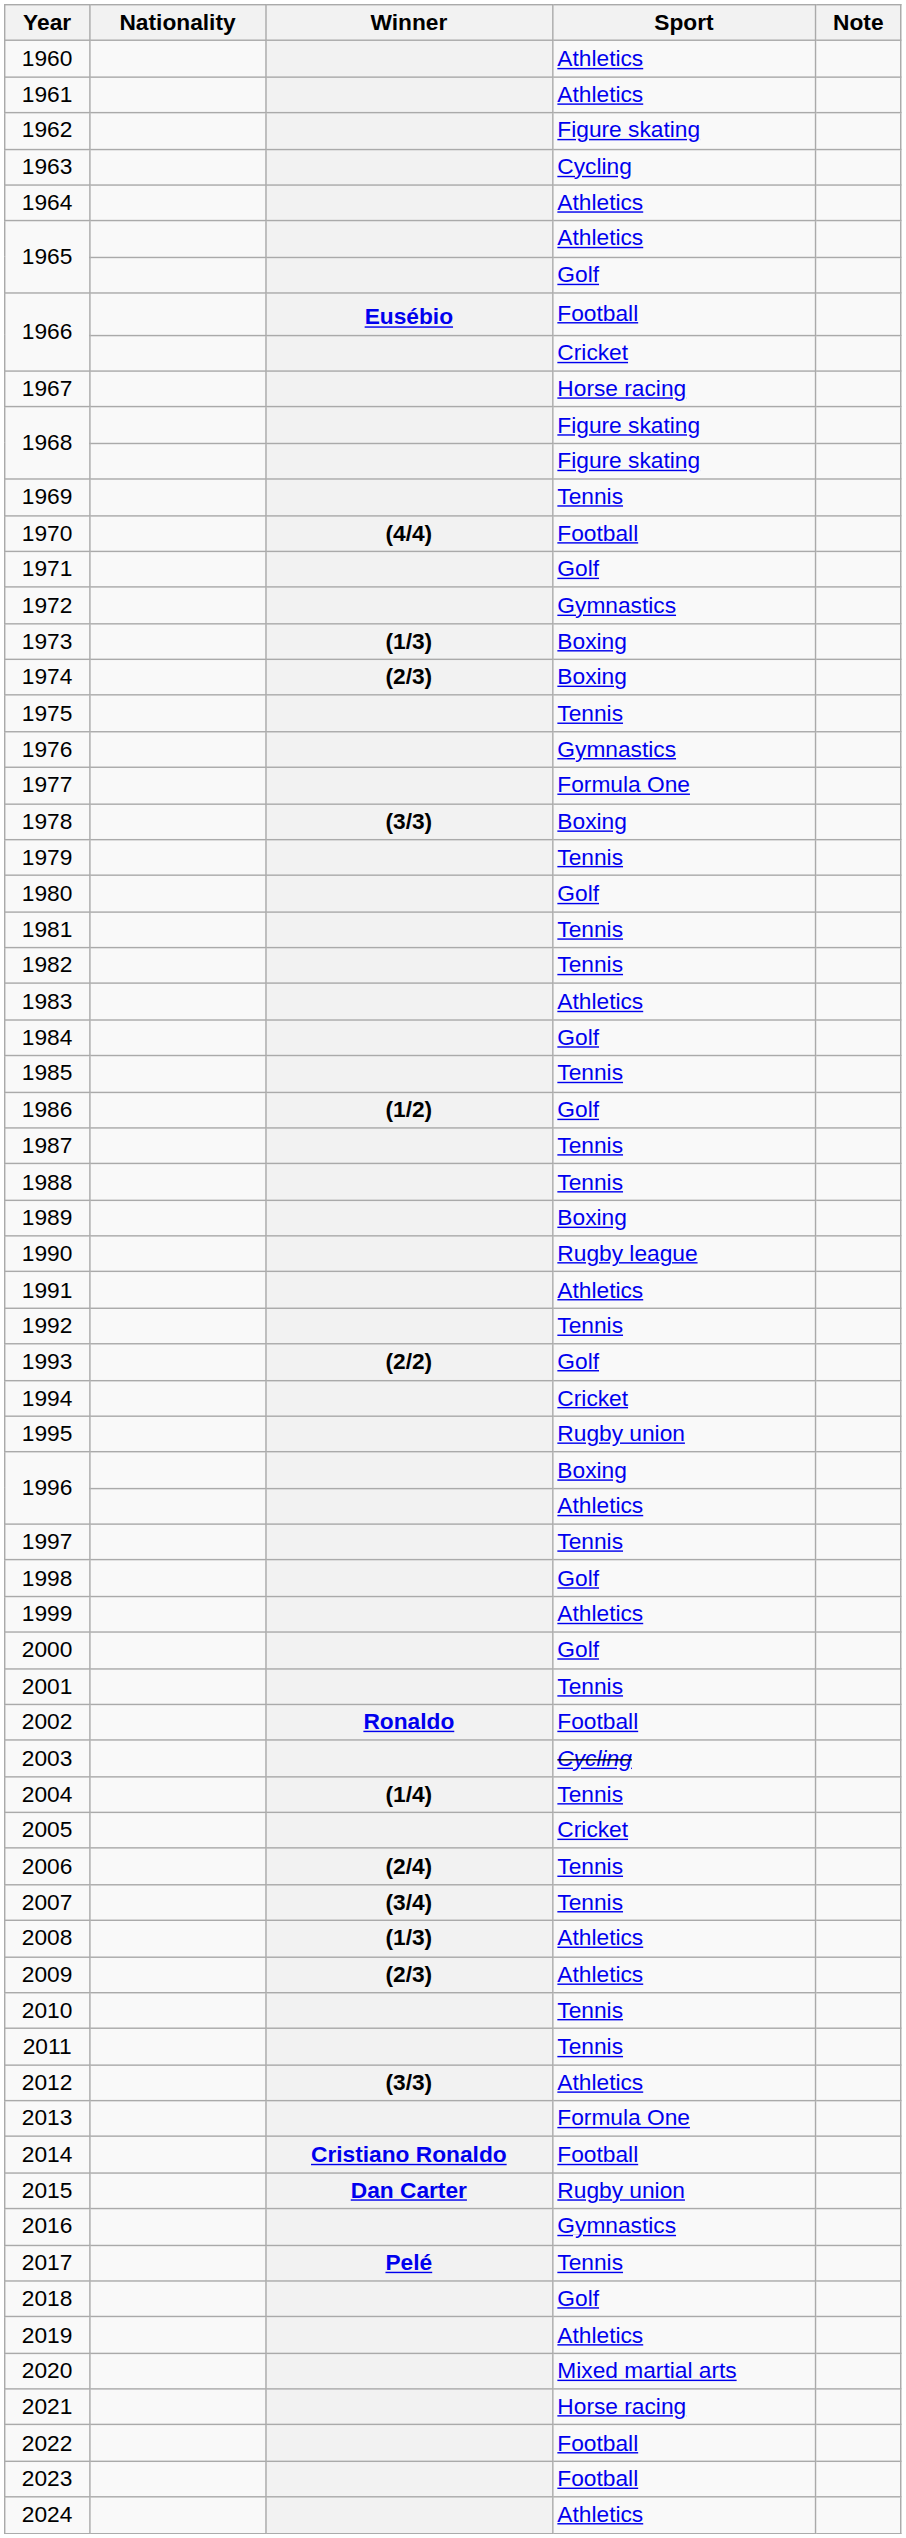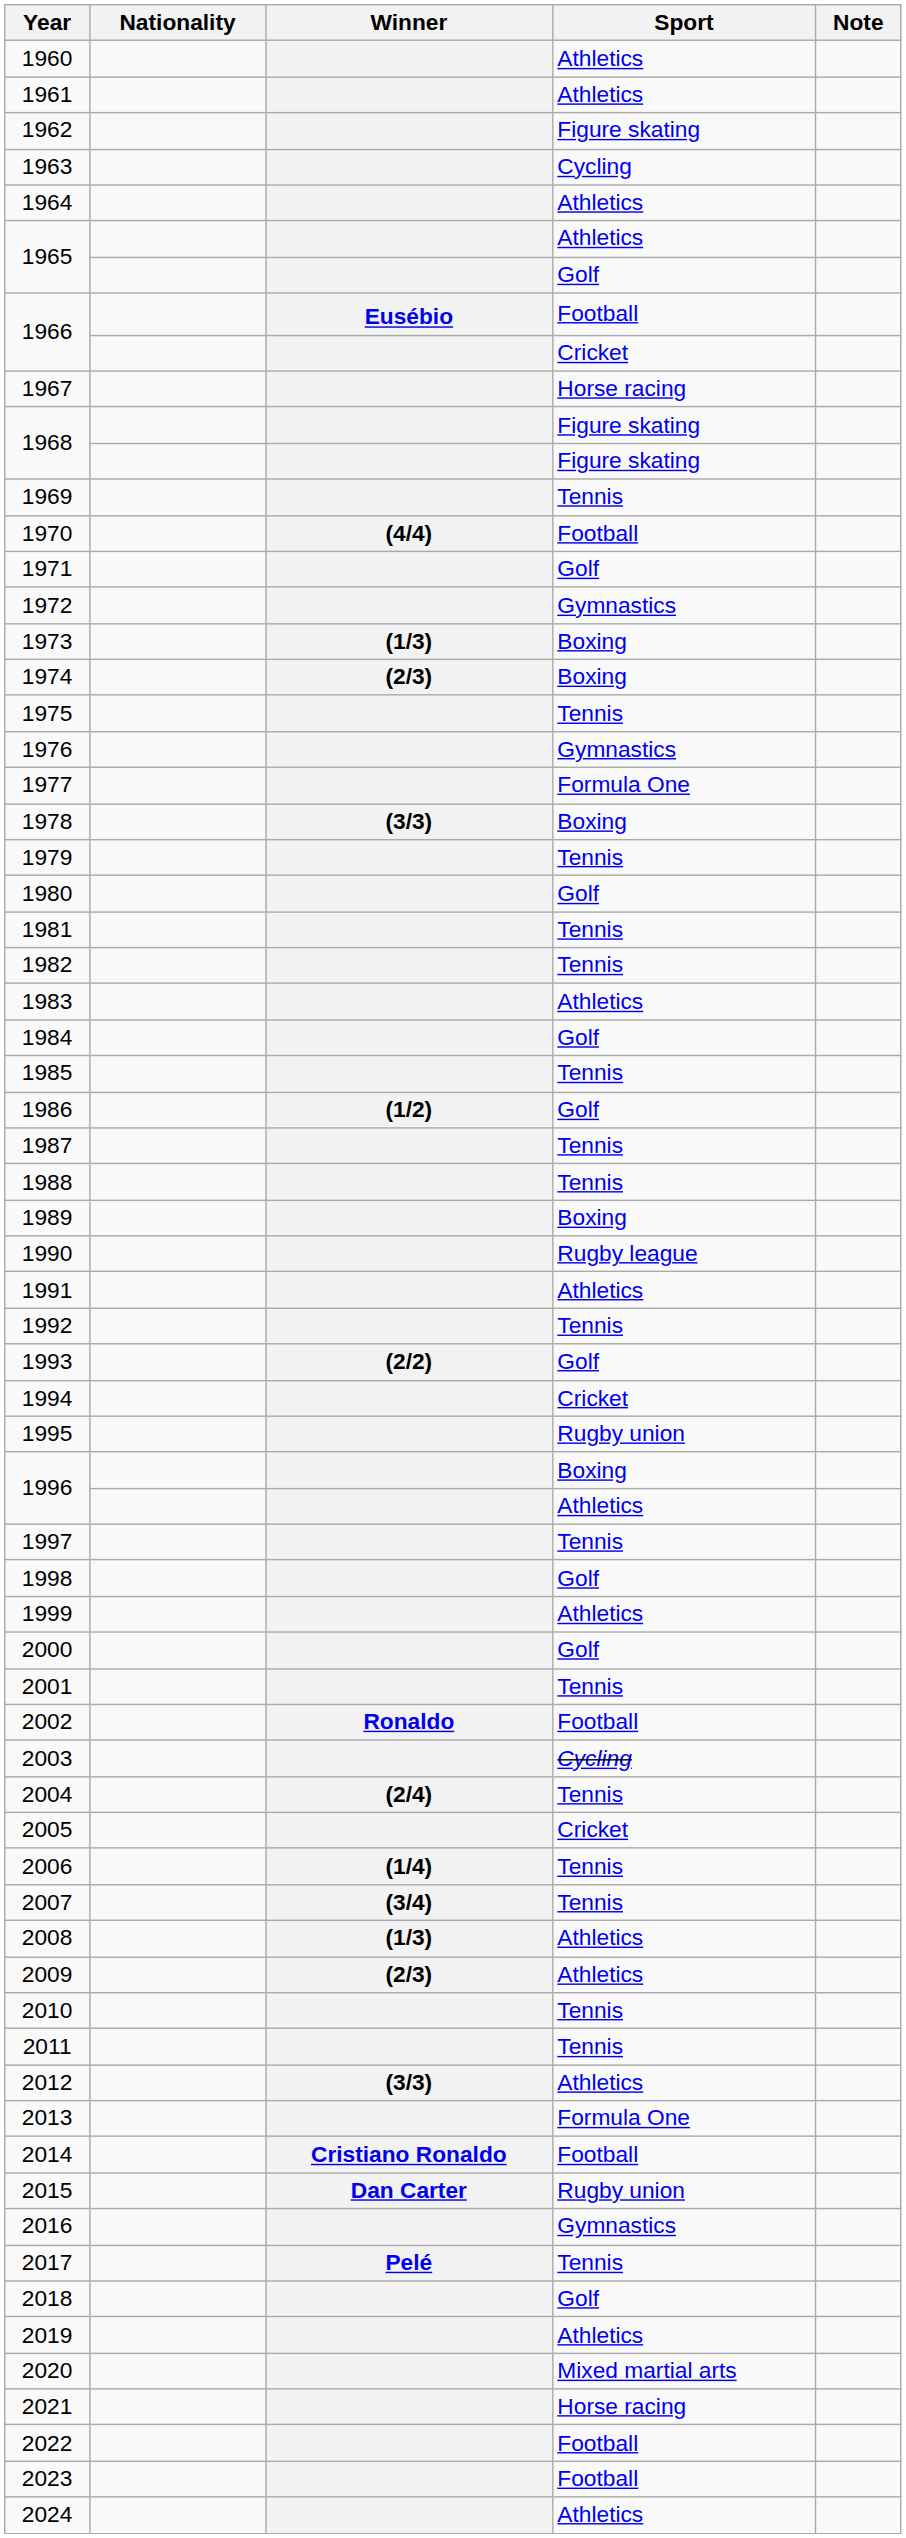 <table class="sortable plainrowheaders wikitable" style="width:50%;">
 <tr>
 <th scope=col>Year</th>
 <th scope=col>Nationality</th>
 <th scope=col>Winner</th>
 <th scope=col>Sport</th>
 <th scope=col class="unsortable">Note</th>
 </tr>
 <tr>
 <td align=center>1960</td>
 <td></td>
 <th scope=row></th>
 <td><a href='#'>Athletics</a></td>
 <td align=center></td>
 </tr>
 <tr>
 <td align=center>1961</td>
 <td></td>
 <th scope=row></th>
 <td><a href='#'>Athletics</a></td>
 <td align=center></td>
 </tr>
 <tr>
 <td align=center>1962</td>
 <td></td>
 <th scope=row></th>
 <td><a href='#'>Figure skating</a></td>
 <td align=center></td>
 </tr>
 <tr>
 <td align=center>1963</td>
 <td></td>
 <th scope=row></th>
 <td><a href='#'>Cycling</a></td>
 <td align=center></td>
 </tr>
 <tr>
 <td align=center>1964</td>
 <td></td>
 <th scope=row></th>
 <td><a href='#'>Athletics</a></td>
 <td align=center></td>
 </tr>
 <tr>
 <td rowspan=2 align=center>1965</td>
 <td></td>
 <th scope=row> <sup></sup></th>
 <td><a href='#'>Athletics</a></td>
 <td style="text-align:center;"></td>
 </tr>
 <tr>
 <td></td>
 <th scope=row> <sup></sup></th>
 <td><a href='#'>Golf</a></td>
 <td style="text-align:center;"></td>
 </tr>
 <tr>
 <td rowspan=2 align=center>1966</td>
 <td></td>
 <th scope=row><a href='#'>Eusébio</a> <sup></sup></th>
 <td><a href='#'>Football</a></td>
 <td style="text-align:center;"></td>
 </tr>
 <tr>
 <td></td>
 <th scope=row> <sup></sup></th>
 <td><a href='#'>Cricket</a></td>
 <td style="text-align:center;"></td>
 </tr>
 <tr>
 <td align=center>1967</td>
 <td></td>
 <th scope=row></th>
 <td><a href='#'>Horse racing</a></td>
 <td align=center></td>
 </tr>
 <tr>
 <td rowspan=2 align=center>1968</td>
 <td></td>
 <th scope=row> <sup></sup></th>
 <td><a href='#'>Figure skating</a></td>
 <td align=center></td>
 </tr>
 <tr>
 <td></td>
 <th scope=row> <sup></sup></th>
 <td><a href='#'>Figure skating</a></td>
 <td align=center></td>
 </tr>
 <tr>
 <td align=center>1969</td>
 <td></td>
 <th scope=row></th>
 <td><a href='#'>Tennis</a></td>
 <td align=center></td>
 </tr>
 <tr>
 <td align=center>1970</td>
 <td></td>
 <th scope=row> (4/4)</th>
 <td><a href='#'>Football</a></td>
 <td align=center></td>
 </tr>
 <tr>
 <td align=center>1971</td>
 <td></td>
 <th scope=row></th>
 <td><a href='#'>Golf</a></td>
 <td align=center></td>
 </tr>
 <tr>
 <td align=center>1972</td>
 <td></td>
 <th scope=row></th>
 <td><a href='#'>Gymnastics</a></td>
 <td align=center></td>
 </tr>
 <tr>
 <td align=center>1973</td>
 <td></td>
 <th scope=row> (1/3)</th>
 <td><a href='#'>Boxing</a></td>
 <td align=center></td>
 </tr>
 <tr>
 <td align=center>1974</td>
 <td></td>
 <th scope=row> (2/3)</th>
 <td><a href='#'>Boxing</a></td>
 <td align=center></td>
 </tr>
 <tr>
 <td align=center>1975</td>
 <td></td>
 <th scope=row></th>
 <td><a href='#'>Tennis</a></td>
 <td align=center></td>
 </tr>
 <tr>
 <td align=center>1976</td>
 <td></td>
 <th scope=row></th>
 <td><a href='#'>Gymnastics</a></td>
 <td align=center></td>
 </tr>
 <tr>
 <td align=center>1977</td>
 <td></td>
 <th scope=row></th>
 <td><a href='#'>Formula One</a></td>
 <td align=center></td>
 </tr>
 <tr>
 <td align=center>1978</td>
 <td></td>
 <th scope=row> (3/3)</th>
 <td><a href='#'>Boxing</a></td>
 <td align=center></td>
 </tr>
 <tr>
 <td align=center>1979</td>
 <td></td>
 <th scope=row></th>
 <td><a href='#'>Tennis</a></td>
 <td align=center></td>
 </tr>
 <tr>
 <td align=center>1980</td>
 <td></td>
 <th scope=row></th>
 <td><a href='#'>Golf</a></td>
 <td align=center></td>
 </tr>
 <tr>
 <td align=center>1981</td>
 <td></td>
 <th scope=row></th>
 <td><a href='#'>Tennis</a></td>
 <td style="text-align:center;"></td>
 </tr>
 <tr>
 <td align=center>1982</td>
 <td></td>
 <th scope=row></th>
 <td><a href='#'>Tennis</a></td>
 <td style="text-align:center;"></td>
 </tr>
 <tr>
 <td align=center>1983</td>
 <td></td>
 <th scope=row></th>
 <td><a href='#'>Athletics</a></td>
 <td align=center></td>
 </tr>
 <tr>
 <td align=center>1984</td>
 <td></td>
 <th scope=row></th>
 <td><a href='#'>Golf</a></td>
 <td align=center></td>
 </tr>
 <tr>
 <td align=center>1985</td>
 <td></td>
 <th scope=row></th>
 <td><a href='#'>Tennis</a></td>
 <td style="text-align:center;"></td>
 </tr>
 <tr>
 <td align=center>1986</td>
 <td></td>
 <th scope=row> (1/2)</th>
 <td><a href='#'>Golf</a></td>
 <td align=center></td>
 </tr>
 <tr>
 <td align=center>1987</td>
 <td></td>
 <th scope=row></th>
 <td><a href='#'>Tennis</a></td>
 <td align=center></td>
 </tr>
 <tr>
 <td align=center>1988</td>
 <td></td>
 <th scope=row></th>
 <td><a href='#'>Tennis</a></td>
 <td align=center></td>
 </tr>
 <tr>
 <td align=center>1989</td>
 <td></td>
 <th scope=row></th>
 <td><a href='#'>Boxing</a></td>
 <td align=center></td>
 </tr>
 <tr>
 <td align=center>1990</td>
 <td></td>
 <th scope=row></th>
 <td><a href='#'>Rugby league</a></td>
 <td align=center></td>
 </tr>
 <tr>
 <td align=center>1991</td>
 <td></td>
 <th scope=row></th>
 <td><a href='#'>Athletics</a></td>
 <td align=center></td>
 </tr>
 <tr>
 <td align=center>1992</td>
 <td></td>
 <th scope=row></th>
 <td><a href='#'>Tennis</a></td>
 <td align=center></td>
 </tr>
 <tr>
 <td align=center>1993</td>
 <td></td>
 <th scope=row> (2/2)</th>
 <td><a href='#'>Golf</a></td>
 <td align=center></td>
 </tr>
 <tr>
 <td align=center>1994</td>
 <td></td>
 <th scope=row></th>
 <td><a href='#'>Cricket</a></td>
 <td align=center></td>
 </tr>
 <tr>
 <td align=center>1995</td>
 <td></td>
 <th scope=row></th>
 <td><a href='#'>Rugby union</a></td>
 <td align=center></td>
 </tr>
 <tr>
 <td rowspan=2 align=center>1996</td>
 <td></td>
 <th scope=row> <sup></sup></th>
 <td><a href='#'>Boxing</a></td>
 <td align=center></td>
 </tr>
 <tr>
 <td></td>
 <th scope=row></th>
 <td><a href='#'>Athletics</a></td>
 <td align=center></td>
 </tr>
 <tr>
 <td align=center>1997</td>
 <td></td>
 <th scope=row></th>
 <td><a href='#'>Tennis</a></td>
 <td align=center></td>
 </tr>
 <tr>
 <td align=center>1998</td>
 <td></td>
 <th scope=row></th>
 <td><a href='#'>Golf</a></td>
 <td align=center></td>
 </tr>
 <tr>
 <td align=center>1999</td>
 <td></td>
 <th scope=row></th>
 <td><a href='#'>Athletics</a></td>
 <td align=center></td>
 </tr>
 <tr>
 <td align=center>2000</td>
 <td></td>
 <th scope=row></th>
 <td><a href='#'>Golf</a></td>
 <td align=center></td>
 </tr>
 <tr>
 <td align=center>2001</td>
 <td></td>
 <th scope=row></th>
 <td><a href='#'>Tennis</a></td>
 <td align=center></td>
 </tr>
 <tr>
 <td align=center>2002</td>
 <td></td>
 <th scope=row><a href='#'>Ronaldo</a></th>
 <td><a href='#'>Football</a></td>
 <td align=center></td>
 </tr>
 <tr>
 <td align=center>2003</td>
 <td><del><em></em></del></td>
 <th scope=row><del><em></em></del></th>
 <td><del><em><a href='#'>Cycling</a></em></del></td>
 <td align=center></td>
 </tr>
 <tr>
 <td align=center>2004</td>
 <td></td>
-<th scope=row> (1/4)</th>
+<th scope=row> (2/4)</th>
 <td><a href='#'>Tennis</a></td>
 <td align=center></td>
 </tr>
 <tr>
 <td align=center>2005</td>
 <td></td>
 <th scope=row></th>
 <td><a href='#'>Cricket</a></td>
 <td align=center></td>
 </tr>
 <tr>
 <td align=center>2006</td>
 <td></td>
-<th scope=row> (2/4)</th>
+<th scope=row> (1/4)</th>
 <td><a href='#'>Tennis</a></td>
 <td align=center></td>
 </tr>
 <tr>
 <td align=center>2007</td>
 <td></td>
 <th scope=row> (3/4)</th>
 <td><a href='#'>Tennis</a></td>
 <td align=center></td>
 </tr>
 <tr>
 <td align=center>2008</td>
 <td></td>
 <th scope=row> (1/3)</th>
 <td><a href='#'>Athletics</a></td>
 <td align=center></td>
 </tr>
 <tr>
 <td align=center>2009</td>
 <td></td>
 <th scope=row> (2/3)</th>
 <td><a href='#'>Athletics</a></td>
 <td align=center></td>
 </tr>
 <tr>
 <td align=center>2010</td>
 <td></td>
 <th scope=row></th>
 <td><a href='#'>Tennis</a></td>
 <td align=center></td>
 </tr>
 <tr>
 <td align=center>2011</td>
 <td></td>
 <th scope=row></th>
 <td><a href='#'>Tennis</a></td>
 <td align=center></td>
 </tr>
 <tr>
 <td align=center>2012</td>
 <td></td>
 <th scope=row>  (3/3)</th>
 <td><a href='#'>Athletics</a></td>
 <td align=center></td>
 </tr>
 <tr>
 <td align=center>2013</td>
 <td></td>
 <th scope=row></th>
 <td><a href='#'>Formula One</a></td>
 <td align=center></td>
 </tr>
 <tr>
 <td align=center>2014</td>
 <td></td>
 <th scope=row><a href='#'>Cristiano Ronaldo</a></th>
 <td><a href='#'>Football</a></td>
 <td align=center></td>
 </tr>
 <tr>
 <td align=center>2015</td>
 <td></td>
 <th scope="row"><a href='#'>Dan Carter</a></th>
 <td><a href='#'>Rugby union</a></td>
 <td align=center></td>
 </tr>
 <tr>
 <td align=center>2016</td>
 <td></td>
 <th scope="row"></th>
 <td><a href='#'>Gymnastics</a></td>
 <td align=center></td>
 </tr>
 <tr>
 <td align=center>2017</td>
 <td></td>
 <th scope=row><a href='#'>Pelé</a></th>
 <td><a href='#'>Tennis</a></td>
 <td align=center></td>
 </tr>
 <tr>
 <td align=center>2018</td>
 <td></td>
 <th scope="row"></th>
 <td><a href='#'>Golf</a></td>
 <td align=center></td>
 </tr>
 <tr>
 <td align=center>2019</td>
 <td></td>
 <th scope="row"></th>
 <td><a href='#'>Athletics</a></td>
 <td align=center></td>
 </tr>
 <tr>
 <td align=center>2020</td>
 <td></td>
 <th scope="row"></th>
 <td><a href='#'>Mixed martial arts</a></td>
 <td align=center></td>
 </tr>
 <tr>
 <td align=center>2021</td>
 <td></td>
 <th scope="row"></th>
 <td><a href='#'>Horse racing</a></td>
 <td align=center></td>
 </tr>
 <tr>
 <td align=center>2022</td>
 <td></td>
 <th scope="row"></th>
 <td><a href='#'>Football</a></td>
 <td align=center></td>
 </tr>
 <tr>
 <td align=center>2023</td>
 <td></td>
 <th scope="row"></th>
 <td><a href='#'>Football</a></td>
 <td align=center></td>
 </tr>
 <tr>
 <td align=center>2024</td>
 <td></td>
 <th scope="row"></th>
 <td><a href='#'>Athletics</a></td>
 <td align=center></td>
 </tr>
 </table>
